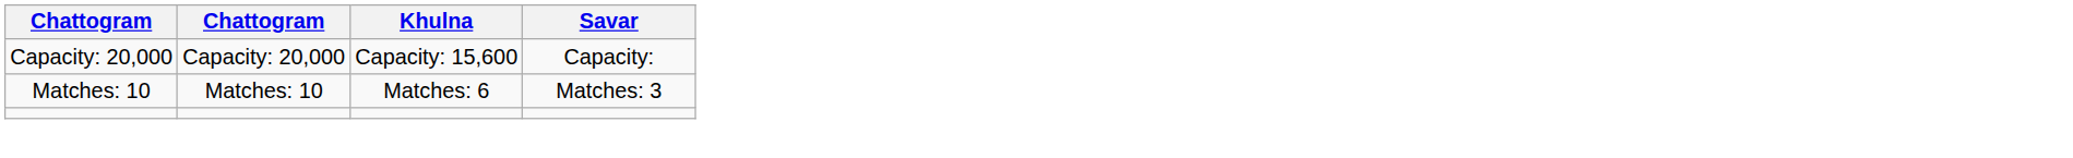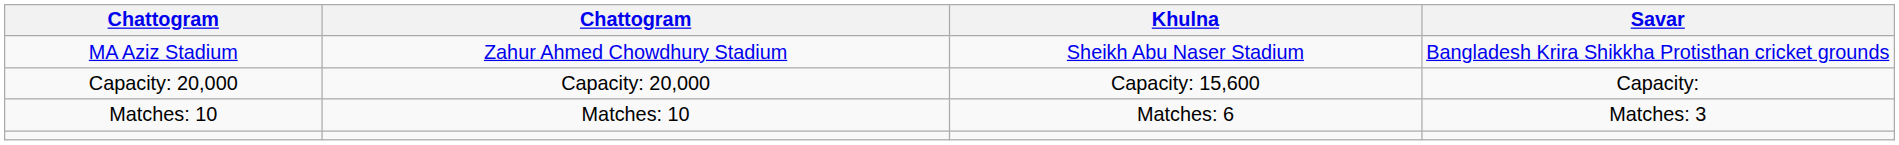 <table class="wikitable" style="text-align:center">
 <tr>
 <th style="width:25%:"><a href='#'>Chattogram</a></th>
 <th style="width:25%:"><a href='#'>Chattogram</a></th>
 <th style="width:25%;"><a href='#'>Khulna</a></th>
 <th style="width:25%;"><a href='#'>Savar</a></th>
+</tr>
+<tr>
+<td><a href='#'>MA Aziz Stadium</a></td>
+<td><a href='#'>Zahur Ahmed Chowdhury Stadium</a></td>
+<td><a href='#'>Sheikh Abu Naser Stadium</a></td>
+<td><a href='#'>Bangladesh Krira Shikkha Protisthan cricket grounds</a></td>
 </tr>
 <tr>
 <td>Capacity: 20,000</td>
 <td>Capacity: 20,000</td>
 <td>Capacity: 15,600</td>
 <td>Capacity:</td>
 </tr>
 <tr>
 <td>Matches: 10</td>
 <td>Matches: 10</td>
 <td>Matches: 6</td>
 <td>Matches: 3</td>
 </tr>
 <tr>
 <td></td>
 <td></td>
 <td></td>
 </tr>
 </table>
